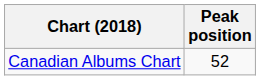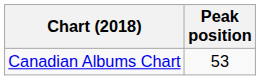 <table class="wikitable sortable">
 <tr>
 <th>Chart (2018)</th>
 <th>Peak<br>position</th>
 </tr>
 <tr>
 <td><a href='#'>Canadian Albums Chart</a></td>
-<td align="center">52</td>
+<td align="center">53</td>
 </tr>
 </table>
